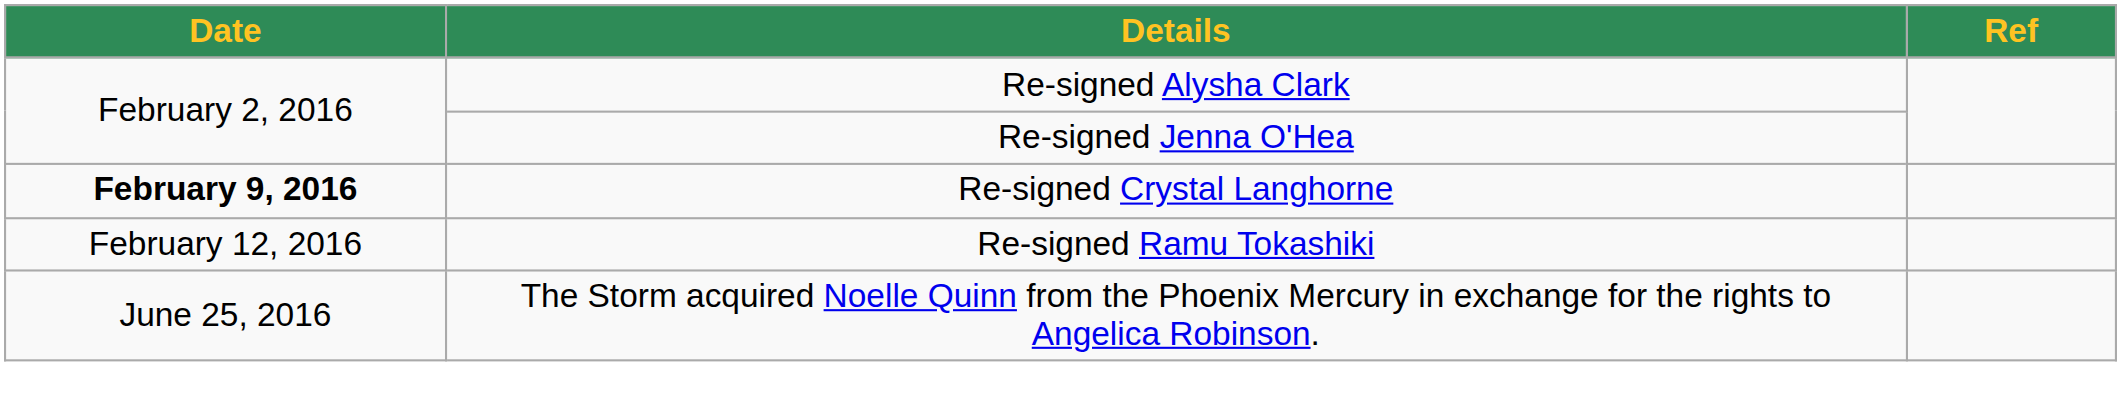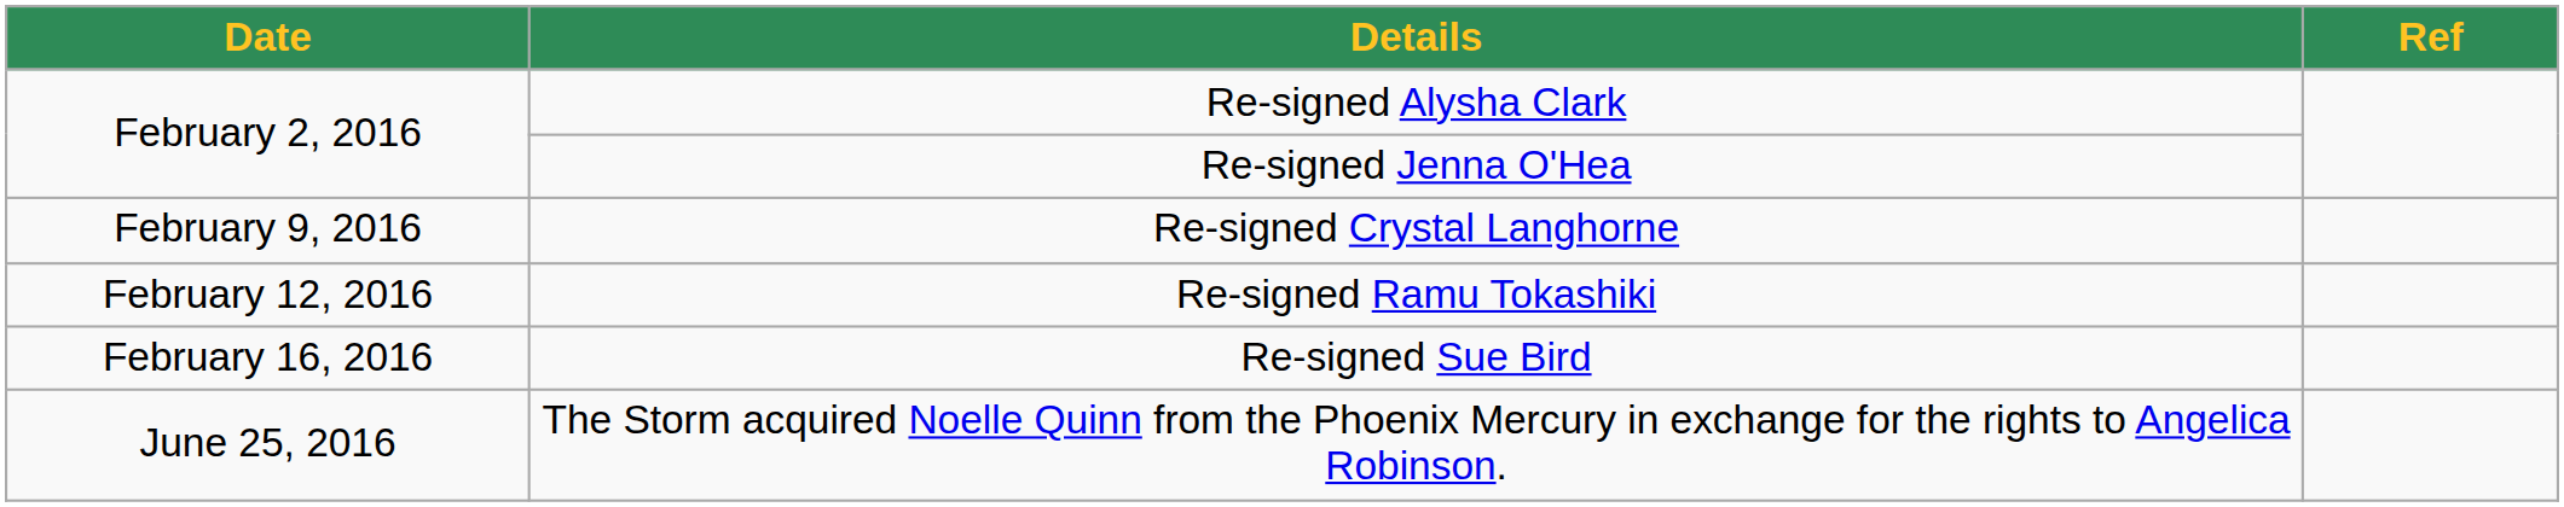 <table class="wikitable" style="width:80%; text-align: center;">
 <tr>
 <th style="background:#2E8B57; color:#FFC322;" width="2%">Date</th>
 <th style="background:#2E8B57; color:#FFC322;" width="9%">Details</th>
 <th style="background:#2E8B57; color:#FFC322;" width="1%">Ref</th>
 </tr>
 <tr>
 <td rowspan=2>February 2, 2016</td>
 <td>Re-signed <a href='#'>Alysha Clark</a></td>
 <td rowspan=2></td>
 </tr>
 <tr>
 <td>Re-signed <a href='#'>Jenna O'Hea</a></td>
 </tr>
 <tr>
-<td><strong>February 9, 2016</strong></td>
+<td>February 9, 2016</td>
 <td>Re-signed <a href='#'>Crystal Langhorne</a></td>
 <td></td>
 </tr>
 <tr>
 <td>February 12, 2016</td>
 <td>Re-signed <a href='#'>Ramu Tokashiki</a></td>
 <td></td>
 </tr>
 <tr>
+<td>February 16, 2016</td>
+<td>Re-signed <a href='#'>Sue Bird</a></td>
+<td></td>
+</tr>
+<tr>
 <td>June 25, 2016</td>
 <td>The Storm acquired <a href='#'>Noelle Quinn</a> from the Phoenix Mercury in exchange for the rights to <a href='#'>Angelica Robinson</a>.</td>
 <td></td>
 </tr>
 </table>
